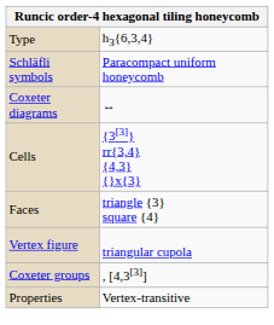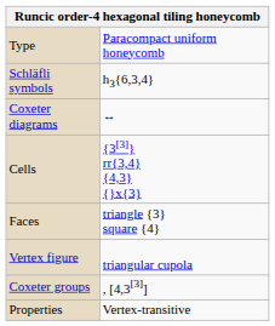 <table class="wikitable" align="right" style="margin-left:10px" width="320">
 <tr>
 <th bgcolor=#e7dcc3 colspan=2>Runcic order-4 hexagonal tiling honeycomb</th>
 </tr>
 <tr>
 <td bgcolor=#e7dcc3>Type</td>
-<td>h<sub>3</sub>{6,3,4}</td>
+<td><a href='#'>Paracompact uniform honeycomb</a></td>
 </tr>
 <tr>
 <td bgcolor=#e7dcc3><a href='#'>Schläfli symbols</a></td>
-<td><a href='#'>Paracompact uniform honeycomb</a></td>
+<td>h<sub>3</sub>{6,3,4}</td>
 </tr>
 <tr>
 <td bgcolor=#e7dcc3><a href='#'>Coxeter diagrams</a></td>
 <td> ↔ </td>
 </tr>
 <tr>
 <td bgcolor=#e7dcc3>Cells</td>
 <td><a href='#'>{3<sup>[3]</sup>}</a> <br><a href='#'>rr{3,4}</a> <br><a href='#'>{4,3}</a> <br><a href='#'>{}x{3}</a> </td>
 </tr>
 <tr>
 <td bgcolor=#e7dcc3>Faces</td>
 <td><a href='#'>triangle</a> {3}<br><a href='#'>square</a> {4}</td>
 </tr>
 <tr>
 <td bgcolor=#e7dcc3><a href='#'>Vertex figure</a></td>
 <td><br><a href='#'>triangular cupola</a></td>
 </tr>
 <tr>
 <td bgcolor=#e7dcc3><a href='#'>Coxeter groups</a></td>
 <td>, [4,3<sup>[3]</sup>]</td>
 </tr>
 <tr>
 <td bgcolor=#e7dcc3>Properties</td>
 <td>Vertex-transitive</td>
 </tr>
 </table>
